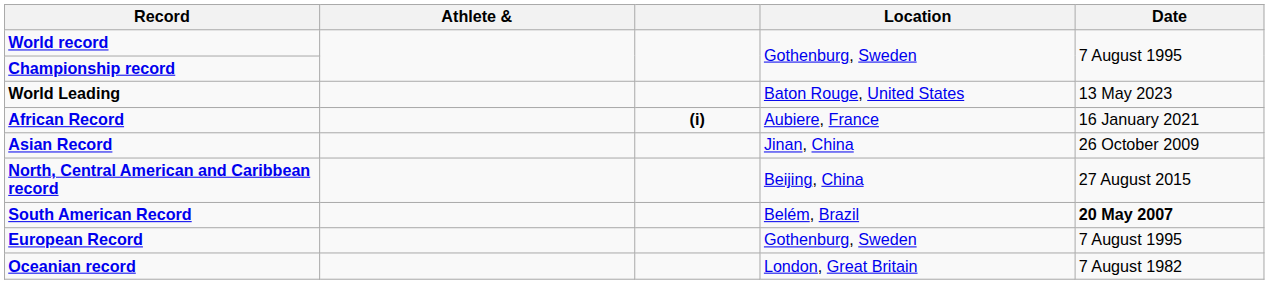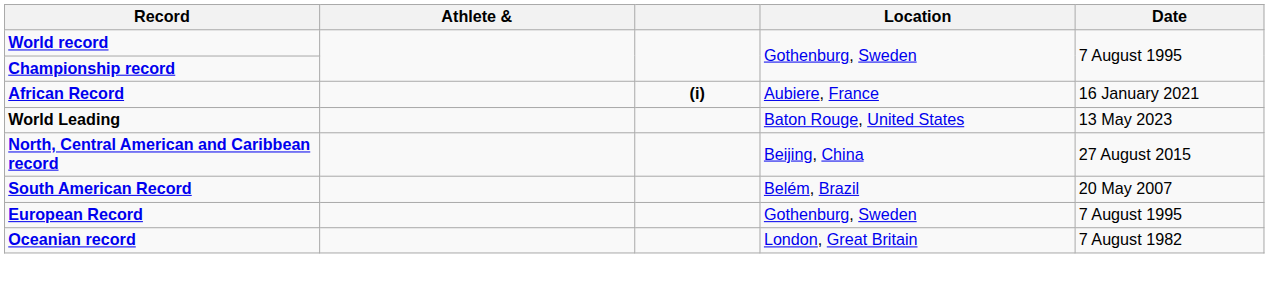 <table class="wikitable">
 <tr>
 <th width=25% align=center>Record</th>
 <th width=25% align=center>Athlete & </th>
 <th width=10% align=center></th>
 <th width=25% align=center>Location</th>
 <th width=15% align=center>Date</th>
 </tr>
 <tr>
 <td><strong><a href='#'>World record</a></strong></td>
 <td rowspan=2></td>
 <td align=center rowspan=2><strong></strong></td>
 <td rowspan=2><a href='#'>Gothenburg</a>, <a href='#'>Sweden</a></td>
 <td rowspan=2>7 August 1995</td>
 </tr>
 <tr>
 <td><strong><a href='#'>Championship record</a></strong></td>
 </tr>
 <tr>
-<td><strong>World Leading</strong></td>
-<td></td>
-<td align=center><strong></strong></td>
-<td><a href='#'>Baton Rouge</a>, <a href='#'>United States</a></td>
-<td>13 May 2023</td>
-</tr>
-<tr>
 <td><strong><a href='#'>African Record</a></strong></td>
 <td></td>
 <td align=center><strong> (i)</strong></td>
 <td><a href='#'>Aubiere</a>, <a href='#'>France</a></td>
 <td>16 January 2021</td>
 </tr>
 <tr>
-<td><strong><a href='#'>Asian Record</a></strong></td>
+<td><strong>World Leading</strong></td>
 <td></td>
 <td align=center><strong></strong></td>
-<td><a href='#'>Jinan</a>, <a href='#'>China</a></td>
-<td>26 October 2009</td>
+<td><a href='#'>Baton Rouge</a>, <a href='#'>United States</a></td>
+<td>13 May 2023</td>
 </tr>
 <tr>
 <td><strong><a href='#'>North, Central American and Caribbean record</a></strong></td>
 <td></td>
 <td align=center><strong></strong></td>
 <td><a href='#'>Beijing</a>, <a href='#'>China</a></td>
 <td>27 August 2015</td>
 </tr>
 <tr>
 <td><strong><a href='#'>South American Record</a></strong></td>
 <td></td>
 <td align=center><strong></strong></td>
 <td><a href='#'>Belém</a>, <a href='#'>Brazil</a></td>
-<td><strong>20 May 2007</strong></td>
+<td>20 May 2007</td>
 </tr>
 <tr>
 <td><strong><a href='#'>European Record</a></strong></td>
 <td></td>
 <td align=center><strong></strong></td>
 <td><a href='#'>Gothenburg</a>, <a href='#'>Sweden</a></td>
 <td>7 August 1995</td>
 </tr>
 <tr>
 <td><strong><a href='#'>Oceanian record</a></strong></td>
 <td></td>
 <td align=center><strong></strong></td>
 <td><a href='#'>London</a>, <a href='#'>Great Britain</a></td>
 <td>7 August 1982</td>
 </tr>
 </table>
